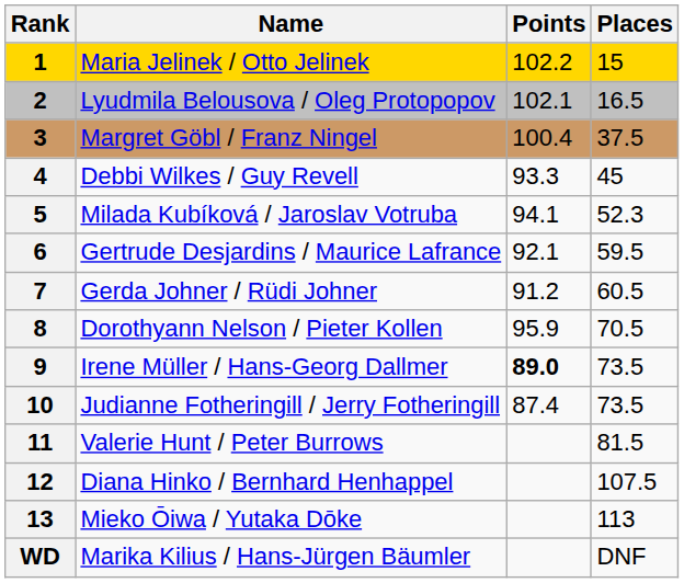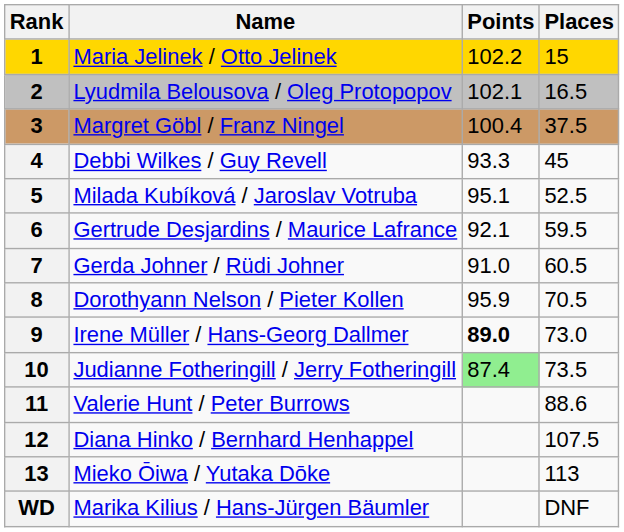 <table class="wikitable">
 <tr>
 <th>Rank</th>
 <th>Name</th>
 <th>Points</th>
 <th>Places</th>
 </tr>
 <tr bgcolor=gold>
 <td align=center><strong>1</strong></td>
 <td> <a href='#'>Maria Jelinek</a> / <a href='#'>Otto Jelinek</a></td>
 <td>102.2</td>
 <td>15</td>
 </tr>
 <tr bgcolor=silver>
 <td align=center><strong>2</strong></td>
 <td> <a href='#'>Lyudmila Belousova</a> / <a href='#'>Oleg Protopopov</a></td>
 <td>102.1</td>
 <td>16.5</td>
 </tr>
 <tr bgcolor=cc9966>
 <td align=center><strong>3</strong></td>
 <td> <a href='#'>Margret Göbl</a> / <a href='#'>Franz Ningel</a></td>
 <td>100.4</td>
 <td>37.5</td>
 </tr>
 <tr>
 <th>4</th>
 <td> <a href='#'>Debbi Wilkes</a> / <a href='#'>Guy Revell</a></td>
 <td>93.3</td>
 <td>45</td>
 </tr>
 <tr>
 <th>5</th>
 <td> <a href='#'>Milada Kubíková</a> / <a href='#'>Jaroslav Votruba</a></td>
-<td>94.1</td>
-<td>52.3</td>
+<td>95.1</td>
+<td>52.5</td>
 </tr>
 <tr>
 <th>6</th>
 <td> <a href='#'>Gertrude Desjardins</a> / <a href='#'>Maurice Lafrance</a></td>
 <td>92.1</td>
 <td>59.5</td>
 </tr>
 <tr>
 <th>7</th>
 <td> <a href='#'>Gerda Johner</a> / <a href='#'>Rüdi Johner</a></td>
-<td>91.2</td>
+<td>91.0</td>
 <td>60.5</td>
 </tr>
 <tr>
 <th>8</th>
 <td> <a href='#'>Dorothyann Nelson</a> / <a href='#'>Pieter Kollen</a></td>
 <td>95.9</td>
 <td>70.5</td>
 </tr>
 <tr>
 <th>9</th>
 <td> <a href='#'>Irene Müller</a> / <a href='#'>Hans-Georg Dallmer</a></td>
 <td><strong>89.0</strong></td>
-<td>73.5</td>
+<td>73.0</td>
 </tr>
 <tr>
 <th>10</th>
 <td> <a href='#'>Judianne Fotheringill</a> / <a href='#'>Jerry Fotheringill</a></td>
-<td>87.4</td>
+<td style="background: lightgreen;">87.4</td>
 <td>73.5</td>
 </tr>
 <tr>
 <th>11</th>
 <td> <a href='#'>Valerie Hunt</a> / <a href='#'>Peter Burrows</a></td>
 <td></td>
-<td>81.5</td>
+<td>88.6</td>
 </tr>
 <tr>
 <th>12</th>
 <td> <a href='#'>Diana Hinko</a> / <a href='#'>Bernhard Henhappel</a></td>
 <td></td>
 <td>107.5</td>
 </tr>
 <tr>
 <th>13</th>
 <td> <a href='#'>Mieko Ōiwa</a> / <a href='#'>Yutaka Dōke</a></td>
 <td></td>
 <td>113</td>
 </tr>
 <tr>
 <th>WD</th>
 <td> <a href='#'>Marika Kilius</a> / <a href='#'>Hans-Jürgen Bäumler</a></td>
 <td></td>
 <td>DNF</td>
 </tr>
 </table>
